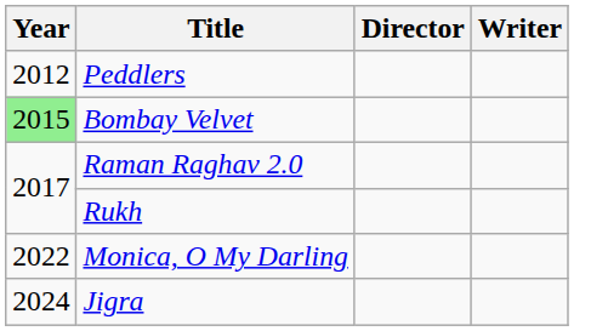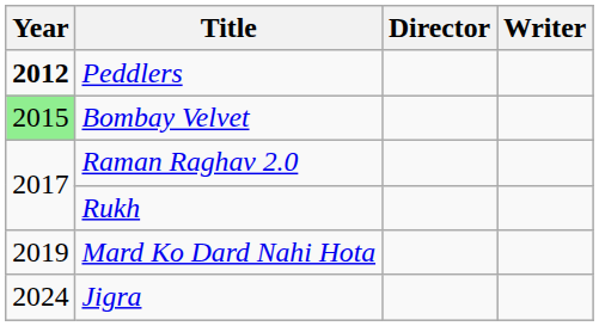 <table class="wikitable">
 <tr>
 <th>Year</th>
 <th>Title</th>
 <th>Director</th>
 <th>Writer</th>
 </tr>
 <tr>
-<td>2012</td>
+<td><strong>2012</strong></td>
 <td><a href='#'><em>Peddlers</em></a></td>
 <td></td>
 <td></td>
 </tr>
 <tr>
 <td style="background: lightgreen;">2015</td>
 <td><em><a href='#'>Bombay Velvet</a></em></td>
 <td></td>
 <td></td>
 </tr>
 <tr>
 <td rowspan="2">2017</td>
 <td><em><a href='#'>Raman Raghav 2.0</a></em></td>
 <td></td>
 <td></td>
 </tr>
 <tr>
 <td><a href='#'><em>Rukh</em></a></td>
 <td></td>
 <td></td>
 </tr>
 <tr>
-<td>2022</td>
-<td><em><a href='#'>Monica, O My Darling</a></em></td>
+<td>2019</td>
+<td><em><a href='#'>Mard Ko Dard Nahi Hota</a></em></td>
 <td></td>
 <td></td>
 </tr>
 <tr>
 <td>2024</td>
 <td><em><a href='#'>Jigra</a></em></td>
 <td></td>
 <td></td>
 </tr>
 </table>
